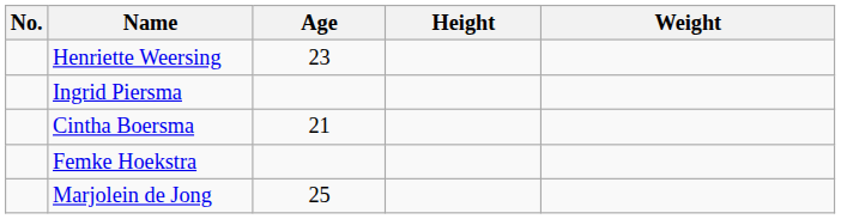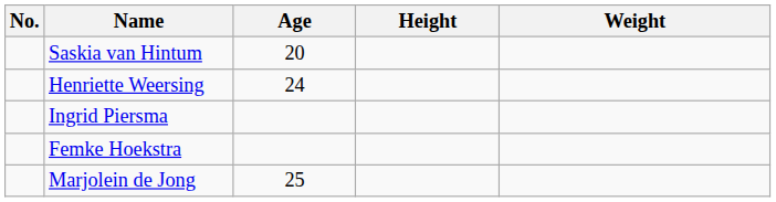 <table class="wikitable sortable" style="text-align:center;">
 <tr>
 <th>No.</th>
 <th style="width:12em">Name</th>
 <th style="width:8em">Age</th>
 <th style="width:9em">Height</th>
 <th style="width:19em">Weight</th>
 </tr>
 <tr>
 <td></td>
+<td align=left><a href='#'>Saskia van Hintum</a></td>
+<td>20</td>
+<td></td>
+<td></td>
+</tr>
+<tr>
+<td></td>
 <td align=left><a href='#'>Henriette Weersing</a></td>
-<td>23</td>
+<td>24</td>
 <td></td>
 <td></td>
 </tr>
 <tr>
 <td></td>
 <td align=left><a href='#'>Ingrid Piersma</a></td>
 <td></td>
-<td></td>
-<td></td>
-</tr>
-<tr>
-<td></td>
-<td align=left><a href='#'>Cintha Boersma</a></td>
-<td>21</td>
 <td></td>
 <td></td>
 </tr>
 <tr>
 <td></td>
 <td align=left><a href='#'>Femke Hoekstra</a></td>
 <td></td>
 <td></td>
 <td></td>
 </tr>
 <tr>
 <td></td>
 <td align=left><a href='#'>Marjolein de Jong</a></td>
 <td>25</td>
 <td></td>
 <td></td>
 </tr>
 </table>
